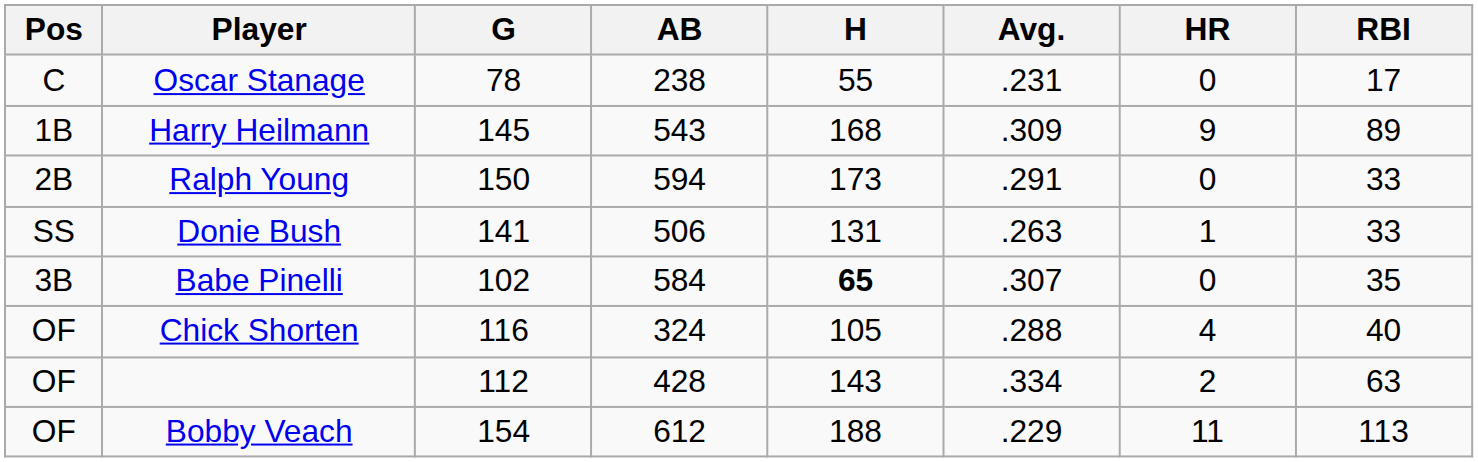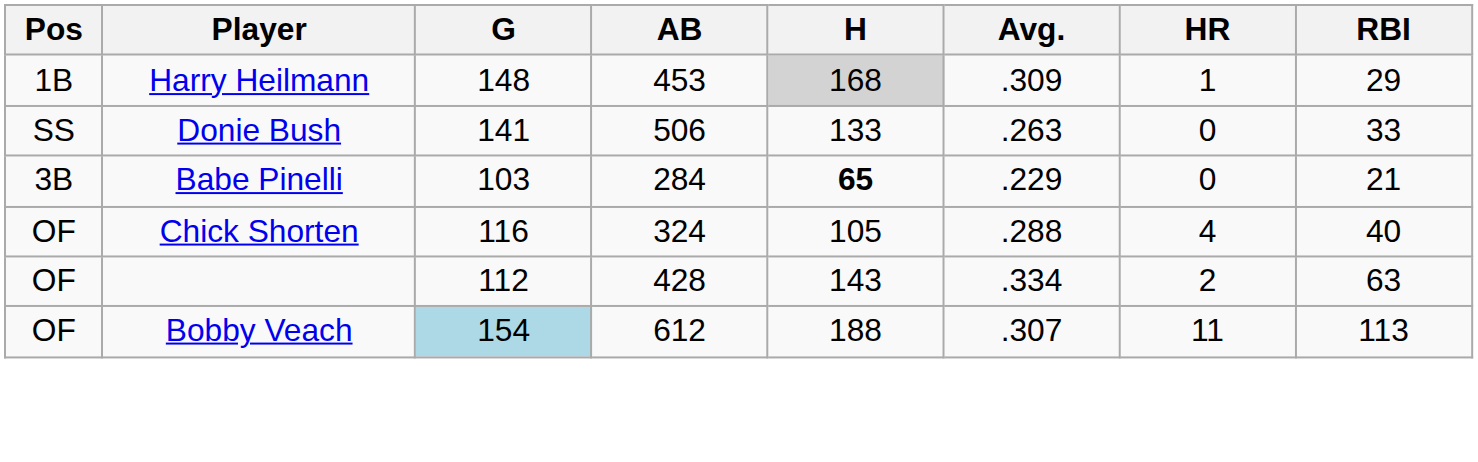 <table class="wikitable sortable">
 <tr>
 <th bgcolor="#DDDDFF" width="5%">Pos</th>
 <th bgcolor="#DDDDFF" width="16%">Player</th>
 <th bgcolor="#DDDDFF" width="9%">G</th>
 <th bgcolor="#DDDDFF" width="9%">AB</th>
 <th bgcolor="#DDDDFF" width="9%">H</th>
 <th bgcolor="#DDDDFF" width="9%">Avg.</th>
 <th bgcolor="#DDDDFF" width="9%">HR</th>
 <th bgcolor="#DDDDFF" width="9%">RBI</th>
 </tr>
-<tr align="center">
-<td>C</td>
-<td><a href='#'>Oscar Stanage</a></td>
-<td>78</td>
-<td>238</td>
-<td>55</td>
-<td>.231</td>
-<td>0</td>
-<td>17</td>
-</tr>
 <tr align=center>
 <td>1B</td>
 <td><a href='#'>Harry Heilmann</a></td>
-<td>145</td>
-<td>543</td>
-<td>168</td>
+<td>148</td>
+<td>453</td>
+<td style="background: lightgrey;">168</td>
 <td>.309</td>
-<td>9</td>
-<td>89</td>
-</tr>
-<tr align=center>
-<td>2B</td>
-<td><a href='#'>Ralph Young</a></td>
-<td>150</td>
-<td>594</td>
-<td>173</td>
-<td>.291</td>
-<td>0</td>
-<td>33</td>
+<td>1</td>
+<td>29</td>
 </tr>
 <tr align=center>
 <td>SS</td>
 <td><a href='#'>Donie Bush</a></td>
 <td>141</td>
 <td>506</td>
-<td>131</td>
+<td>133</td>
 <td>.263</td>
-<td>1</td>
+<td>0</td>
 <td>33</td>
 </tr>
 <tr align=center>
 <td>3B</td>
 <td><a href='#'>Babe Pinelli</a></td>
-<td>102</td>
-<td>584</td>
+<td>103</td>
+<td>284</td>
 <td><strong>65</strong></td>
-<td>.307</td>
+<td>.229</td>
 <td>0</td>
-<td>35</td>
+<td>21</td>
 </tr>
 <tr align=center>
 <td>OF</td>
 <td><a href='#'>Chick Shorten</a></td>
 <td>116</td>
 <td>324</td>
 <td>105</td>
 <td>.288</td>
 <td>4</td>
 <td>40</td>
 </tr>
 <tr align=center>
 <td>OF</td>
 <td></td>
 <td>112</td>
 <td>428</td>
 <td>143</td>
 <td>.334</td>
 <td>2</td>
 <td>63</td>
 </tr>
 <tr align="center">
 <td>OF</td>
 <td><a href='#'>Bobby Veach</a></td>
-<td>154</td>
+<td style="background: lightblue;">154</td>
 <td>612</td>
 <td>188</td>
-<td>.229</td>
+<td>.307</td>
 <td>11</td>
 <td>113</td>
 </tr>
 </table>
